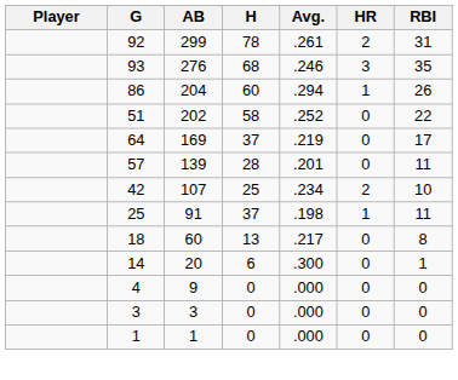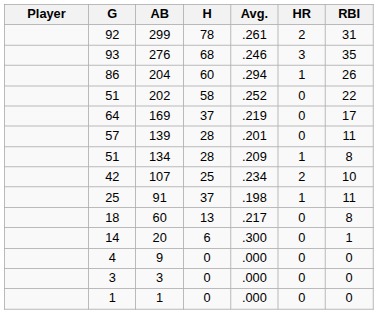 <table class="wikitable sortable">
 <tr>
 <th bgcolor="#DDDDFF" width="16%">Player</th>
 <th bgcolor="#DDDDFF" width="9%">G</th>
 <th bgcolor="#DDDDFF" width="9%">AB</th>
 <th bgcolor="#DDDDFF" width="9%">H</th>
 <th bgcolor="#DDDDFF" width="9%">Avg.</th>
 <th bgcolor="#DDDDFF" width="9%">HR</th>
 <th bgcolor="#DDDDFF" width="9%">RBI</th>
 </tr>
 <tr align="center">
 <td></td>
 <td>92</td>
 <td>299</td>
 <td>78</td>
 <td>.261</td>
 <td>2</td>
 <td>31</td>
 </tr>
 <tr align="center">
 <td></td>
 <td>93</td>
 <td>276</td>
 <td>68</td>
 <td>.246</td>
 <td>3</td>
 <td>35</td>
 </tr>
 <tr align="center">
 <td></td>
 <td>86</td>
 <td>204</td>
 <td>60</td>
 <td>.294</td>
 <td>1</td>
 <td>26</td>
 </tr>
 <tr align="center">
 <td></td>
 <td>51</td>
 <td>202</td>
 <td>58</td>
 <td>.252</td>
 <td>0</td>
 <td>22</td>
 </tr>
 <tr align="center">
 <td></td>
 <td>64</td>
 <td>169</td>
 <td>37</td>
 <td>.219</td>
 <td>0</td>
 <td>17</td>
 </tr>
 <tr align="center">
 <td></td>
 <td>57</td>
 <td>139</td>
 <td>28</td>
 <td>.201</td>
 <td>0</td>
 <td>11</td>
 </tr>
 <tr align="center">
 <td></td>
+<td>51</td>
+<td>134</td>
+<td>28</td>
+<td>.209</td>
+<td>1</td>
+<td>8</td>
+</tr>
+<tr align="center">
+<td></td>
 <td>42</td>
 <td>107</td>
 <td>25</td>
 <td>.234</td>
 <td>2</td>
 <td>10</td>
 </tr>
 <tr align="center">
 <td></td>
 <td>25</td>
 <td>91</td>
 <td>37</td>
 <td>.198</td>
 <td>1</td>
 <td>11</td>
 </tr>
 <tr align="center">
 <td></td>
 <td>18</td>
 <td>60</td>
 <td>13</td>
 <td>.217</td>
 <td>0</td>
 <td>8</td>
 </tr>
 <tr align="center">
 <td></td>
 <td>14</td>
 <td>20</td>
 <td>6</td>
 <td>.300</td>
 <td>0</td>
 <td>1</td>
 </tr>
 <tr align="center">
 <td></td>
 <td>4</td>
 <td>9</td>
 <td>0</td>
 <td>.000</td>
 <td>0</td>
 <td>0</td>
 </tr>
 <tr align="center">
 <td></td>
 <td>3</td>
 <td>3</td>
 <td>0</td>
 <td>.000</td>
 <td>0</td>
 <td>0</td>
 </tr>
 <tr align="center">
 <td></td>
 <td>1</td>
 <td>1</td>
 <td>0</td>
 <td>.000</td>
 <td>0</td>
 <td>0</td>
 </tr>
 </table>
